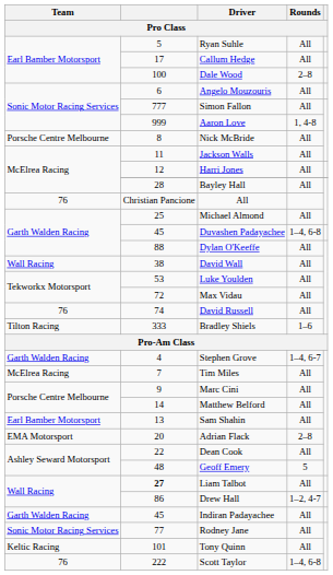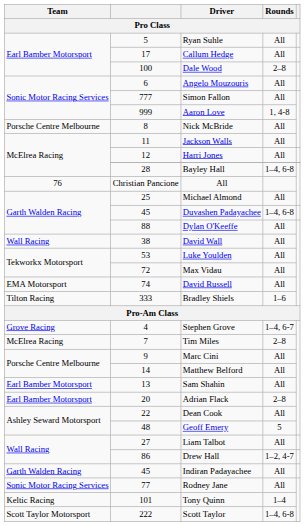 <table class="wikitable" style="font-size: 85%;">
 <tr>
 <th>Team</th>
 <th></th>
 <th>Driver</th>
 <th>Rounds</th>
 <th></th>
 </tr>
 <tr>
 <th colspan=5>Pro Class</th>
 </tr>
 <tr>
 <td rowspan=3> <a href='#'>Earl Bamber Motorsport</a></td>
 <td align="center">5</td>
 <td> Ryan Suhle</td>
 <td align=center>All</td>
 <td align=center></td>
 </tr>
 <tr>
 <td align="center">17</td>
 <td> <a href='#'>Callum Hedge</a></td>
 <td align=center>All</td>
 <td align=center></td>
 </tr>
 <tr>
 <td align="center">100</td>
 <td> <a href='#'>Dale Wood</a></td>
 <td align=center>2–8</td>
 <td align=center></td>
 </tr>
 <tr>
 <td rowspan=3> <a href='#'>Sonic Motor Racing Services</a></td>
 <td align="center">6</td>
 <td> <a href='#'>Angelo Mouzouris</a></td>
 <td align=center>All</td>
 <td align=center></td>
 </tr>
 <tr>
 <td align="center">777</td>
 <td> Simon Fallon</td>
 <td align=center>All</td>
 <td rowspan=4 align=center></td>
 </tr>
 <tr>
 <td align="center">999</td>
 <td> <a href='#'>Aaron Love</a></td>
 <td align=center>1, 4-8</td>
 </tr>
 <tr>
 <td> Porsche Centre Melbourne</td>
 <td align="center">8</td>
 <td> Nick McBride</td>
 <td align="center">All</td>
 </tr>
 <tr>
 <td rowspan=4> McElrea Racing</td>
 <td align="center">11</td>
 <td> <a href='#'>Jackson Walls</a></td>
 <td align="center">All</td>
 </tr>
 <tr>
 <td align="center">12</td>
 <td> <a href='#'>Harri Jones</a></td>
 <td align=center>All</td>
 <td align=center></td>
 </tr>
 <tr>
 </tr>
 <tr>
 <td align="center">28</td>
 <td> Bayley Hall</td>
-<td align="center">All</td>
+<td align=center>1–4, 6-8</td>
 <td rowspan=3 align=center></td>
 </tr>
 <tr>
 <td align="center">76</td>
 <td> Christian Pancione</td>
 <td align="center">All</td>
 </tr>
 <tr>
 <td rowspan=3> <a href='#'>Garth Walden Racing</a></td>
 <td align="center">25</td>
 <td> Michael Almond</td>
 <td align="center">All</td>
 </tr>
 <tr>
 <td align="center">45</td>
 <td> <a href='#'>Duvashen Padayachee</a></td>
 <td align=center>1–4, 6-8</td>
 <td align=center></td>
 </tr>
 <tr>
 <td align=center>88</td>
 <td> <a href='#'>Dylan O'Keeffe</a></td>
 <td align=center>All</td>
 <td rowspan=6 align=center></td>
 </tr>
 <tr>
 <td> <a href='#'>Wall Racing</a></td>
 <td align="center">38</td>
 <td> <a href='#'>David Wall</a></td>
 <td align="center">All</td>
 </tr>
 <tr>
 <td rowspan=2> Tekworkx Motorsport</td>
 <td align="center">53</td>
 <td> <a href='#'>Luke Youlden</a></td>
 <td align="center">All</td>
 </tr>
 <tr>
 <td align="center">72</td>
 <td> Max Vidau</td>
 <td align="center">All</td>
 </tr>
 <tr>
-<td align="center">76</td>
+<td> EMA Motorsport</td>
 <td align="center">74</td>
 <td> <a href='#'>David Russell</a></td>
 <td align="center">All</td>
 </tr>
 <tr>
 <td> Tilton Racing</td>
 <td align="center">333</td>
 <td> Bradley Shiels</td>
 <td align="center">1–6</td>
 </tr>
 <tr>
 <th colspan=5>Pro-Am Class</th>
 </tr>
 <tr>
-<td> <a href='#'>Garth Walden Racing</a></td>
+<td> <a href='#'>Grove Racing</a></td>
 <td align="center">4</td>
 <td> Stephen Grove</td>
 <td align="center">1–4, 6-7</td>
 <td rowspan=8 align=center></td>
 </tr>
 <tr>
 <td> McElrea Racing</td>
 <td align="center">7</td>
 <td> Tim Miles</td>
-<td align="center">All</td>
+<td align=center>2–8</td>
 </tr>
 <tr>
 <td rowspan=2> Porsche Centre Melbourne</td>
 <td align="center">9</td>
 <td> Marc Cini</td>
 <td align="center">All</td>
 </tr>
 <tr>
 <td align="center">14</td>
 <td> Matthew Belford</td>
 <td align="center">All</td>
 </tr>
 <tr>
 <td> <a href='#'>Earl Bamber Motorsport</a></td>
 <td align="center">13</td>
 <td> Sam Shahin</td>
 <td align="center">All</td>
 </tr>
 <tr>
-<td> EMA Motorsport</td>
+<td> <a href='#'>Earl Bamber Motorsport</a></td>
 <td align="center">20</td>
 <td> Adrian Flack</td>
 <td align=center>2–8</td>
 </tr>
 <tr>
 <td rowspan=2> Ashley Seward Motorsport</td>
 <td align="center">22</td>
 <td> Dean Cook</td>
 <td align="center">All</td>
 </tr>
 <tr>
 <td align="center">48</td>
 <td> <a href='#'>Geoff Emery</a></td>
 <td align=center>5</td>
 </tr>
 <tr>
 <td rowspan=2> <a href='#'>Wall Racing</a></td>
-<td align=center><strong>27</strong></td>
+<td align=center>27</td>
 <td> Liam Talbot</td>
 <td align=center>All</td>
 <td align=center></td>
 </tr>
 <tr>
 <td align="center">86</td>
 <td> Drew Hall</td>
 <td align="center">1–2, 4-7</td>
 <td align=center></td>
 </tr>
 <tr>
 <td> <a href='#'>Garth Walden Racing</a></td>
 <td align="center">45</td>
 <td> Indiran Padayachee</td>
 <td align="center">All</td>
 <td align=center></td>
 </tr>
 <tr>
 <td> <a href='#'>Sonic Motor Racing Services</a></td>
 <td align="center">77</td>
 <td> Rodney Jane</td>
 <td align=center>All</td>
 <td rowspan=3 align=center></td>
 </tr>
 <tr>
 <td> Keltic Racing</td>
 <td align="center">101</td>
 <td> Tony Quinn</td>
-<td align="center">All</td>
+<td align="center">1–4</td>
 </tr>
 <tr>
-<td align="center">76</td>
+<td> Scott Taylor Motorsport</td>
 <td align="center">222</td>
 <td> Scott Taylor</td>
 <td align="center">1–4, 6-8</td>
 </tr>
 </table>
